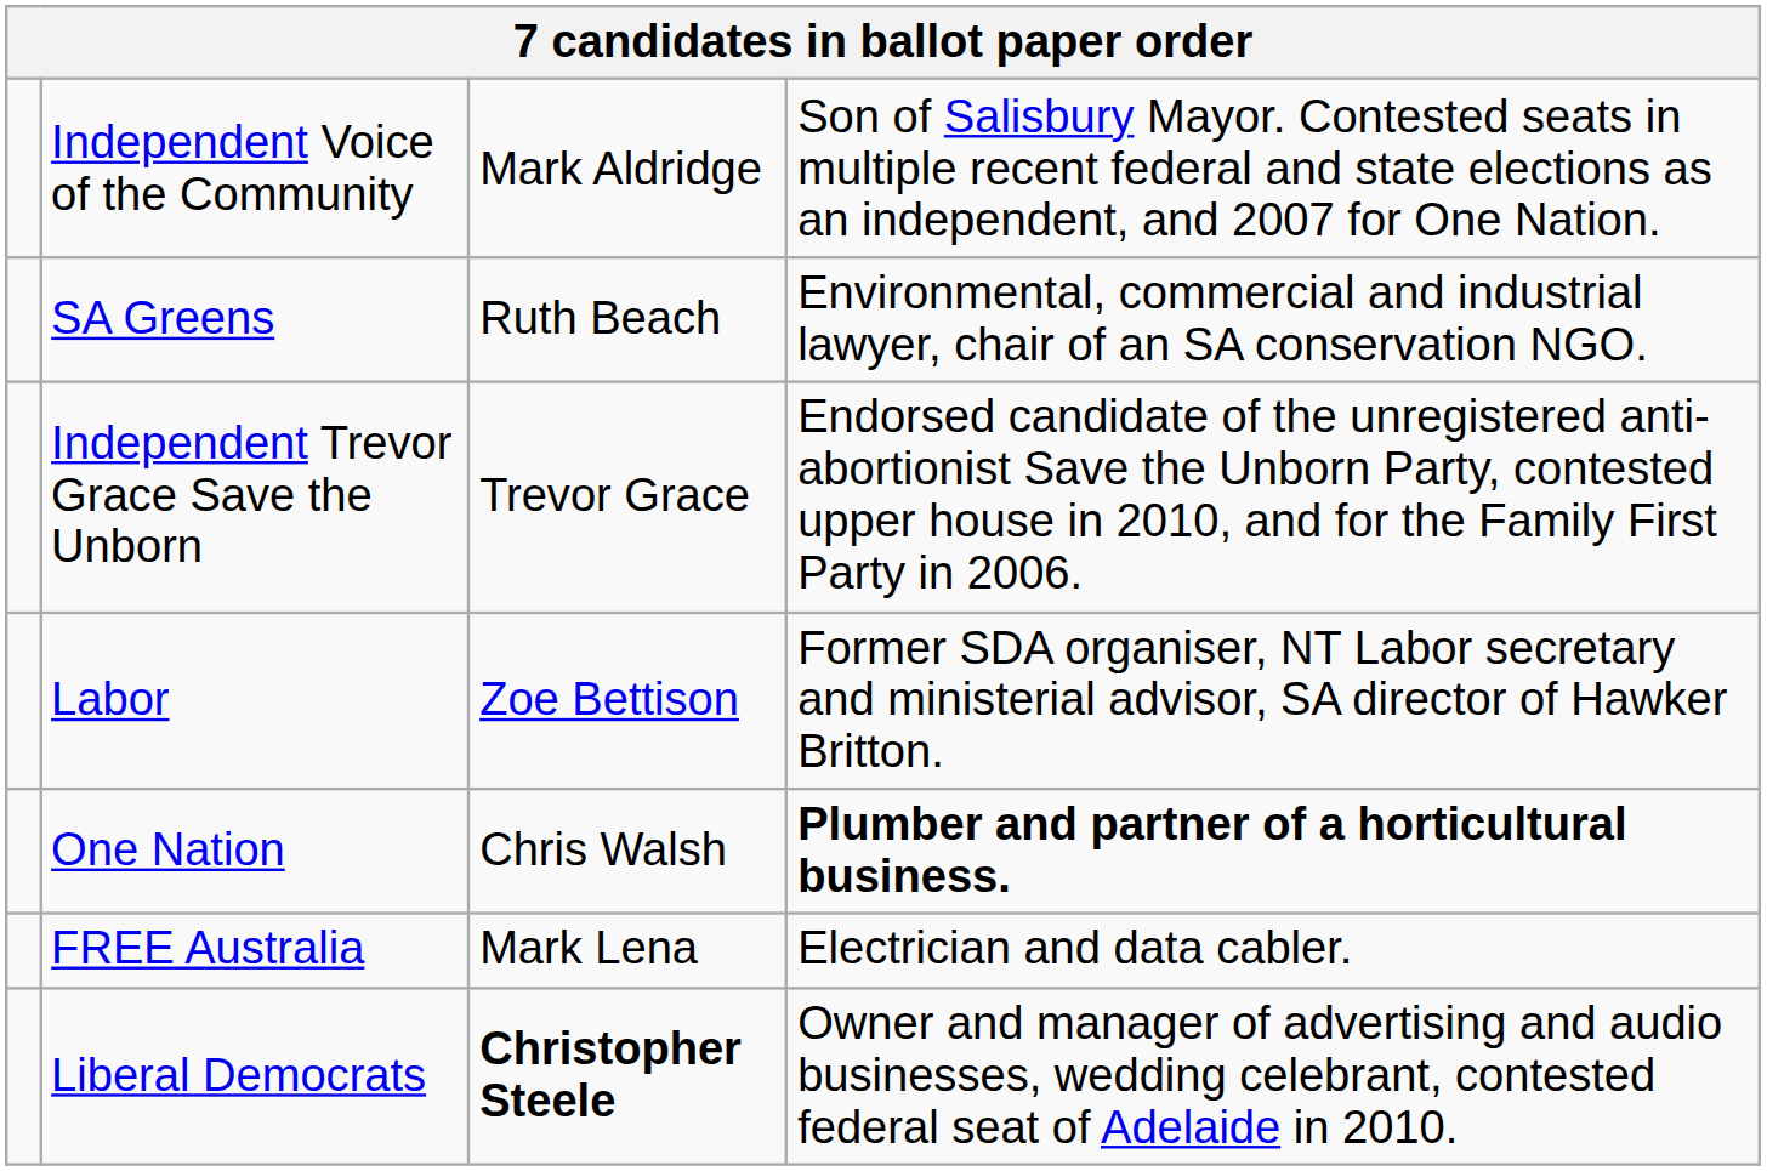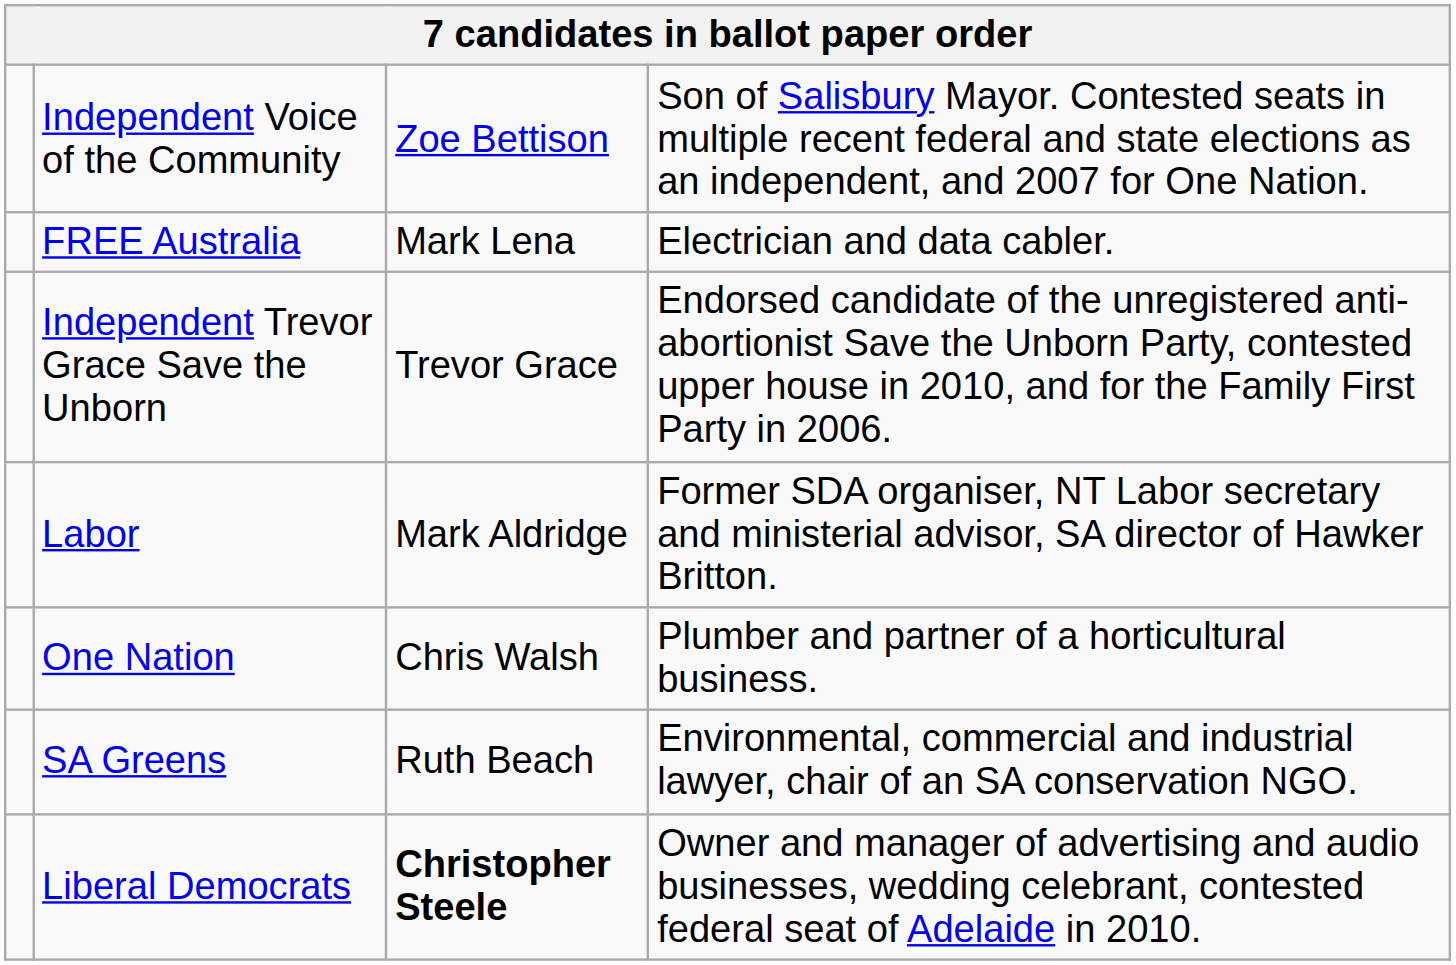 <table class="wikitable">
 <tr>
 <th colspan=4>7 candidates in ballot paper order</th>
 </tr>
 <tr>
 <td> </td>
 <td><a href='#'>Independent</a> Voice of the Community</td>
-<td>Mark Aldridge</td>
+<td><a href='#'>Zoe Bettison</a></td>
 <td>Son of <a href='#'>Salisbury</a> Mayor. Contested seats in multiple recent federal and state elections as an independent, and 2007 for One Nation.</td>
 </tr>
 <tr>
 <td> </td>
-<td><a href='#'>SA Greens</a></td>
-<td>Ruth Beach</td>
-<td>Environmental, commercial and industrial lawyer, chair of an SA conservation NGO.</td>
+<td><a href='#'>FREE Australia</a></td>
+<td>Mark Lena</td>
+<td>Electrician and data cabler.</td>
 </tr>
 <tr>
 <td> </td>
 <td><a href='#'>Independent</a> Trevor Grace Save the Unborn</td>
 <td>Trevor Grace</td>
 <td>Endorsed candidate of the unregistered anti-abortionist Save the Unborn Party, contested upper house in 2010, and for the Family First Party in 2006.</td>
 </tr>
 <tr>
 <td> </td>
 <td><a href='#'>Labor</a></td>
-<td><a href='#'>Zoe Bettison</a></td>
+<td>Mark Aldridge</td>
 <td>Former SDA organiser, NT Labor secretary and ministerial advisor, SA director of Hawker Britton.</td>
 </tr>
 <tr>
 <td> </td>
 <td><a href='#'>One Nation</a></td>
 <td>Chris Walsh</td>
-<td><strong>Plumber and partner of a horticultural business.</strong></td>
+<td>Plumber and partner of a horticultural business.</td>
 </tr>
 <tr>
 <td> </td>
-<td><a href='#'>FREE Australia</a></td>
-<td>Mark Lena</td>
-<td>Electrician and data cabler.</td>
+<td><a href='#'>SA Greens</a></td>
+<td>Ruth Beach</td>
+<td>Environmental, commercial and industrial lawyer, chair of an SA conservation NGO.</td>
 </tr>
 <tr>
 <td> </td>
 <td><a href='#'>Liberal Democrats</a></td>
 <td><strong>Christopher Steele</strong></td>
 <td>Owner and manager of advertising and audio businesses, wedding celebrant, contested federal seat of <a href='#'>Adelaide</a> in 2010.</td>
 </tr>
 </table>
